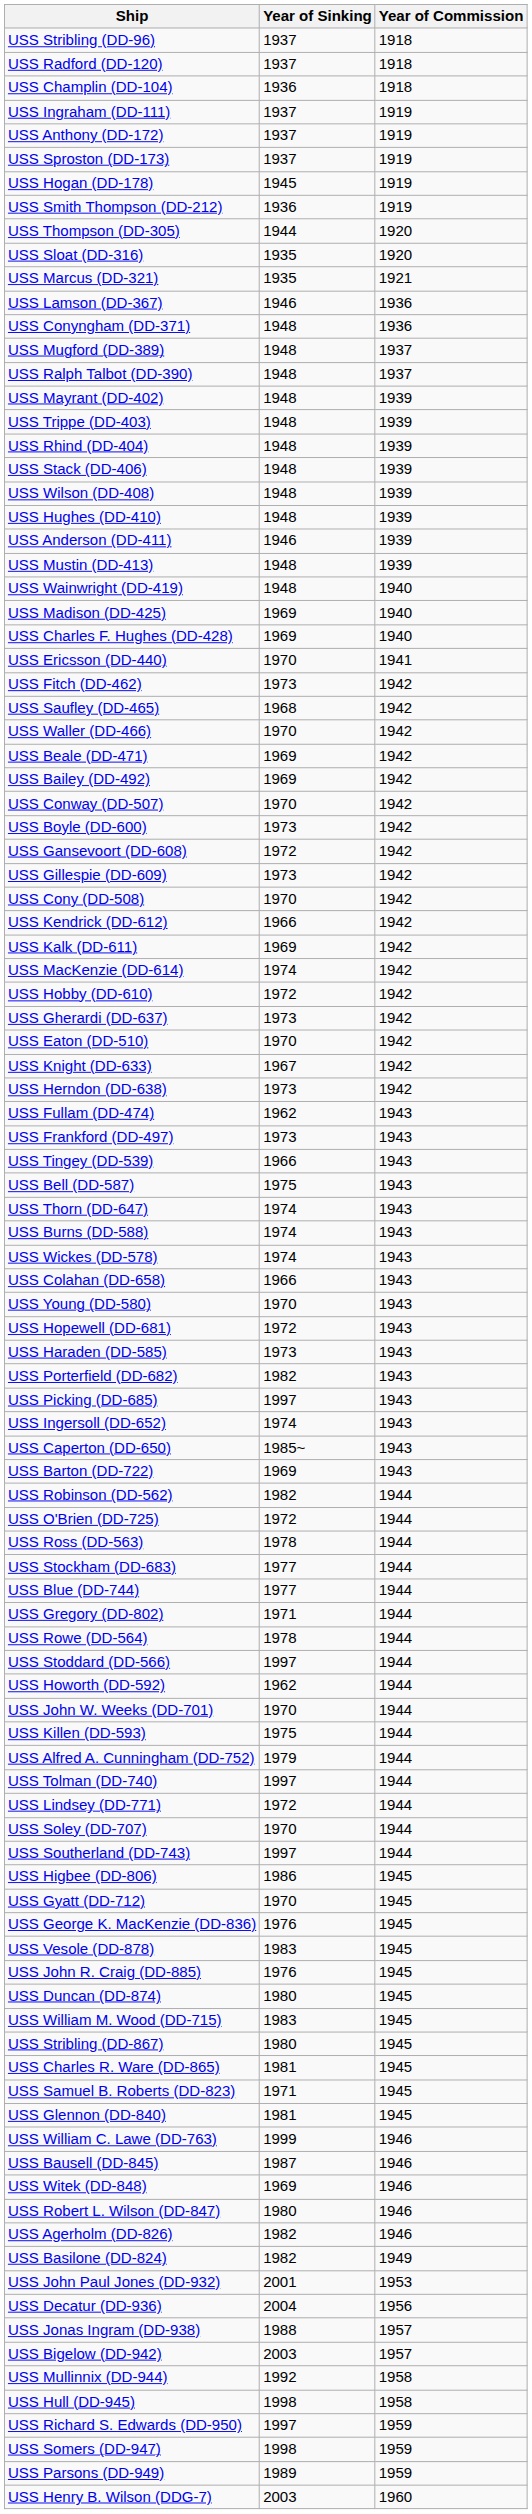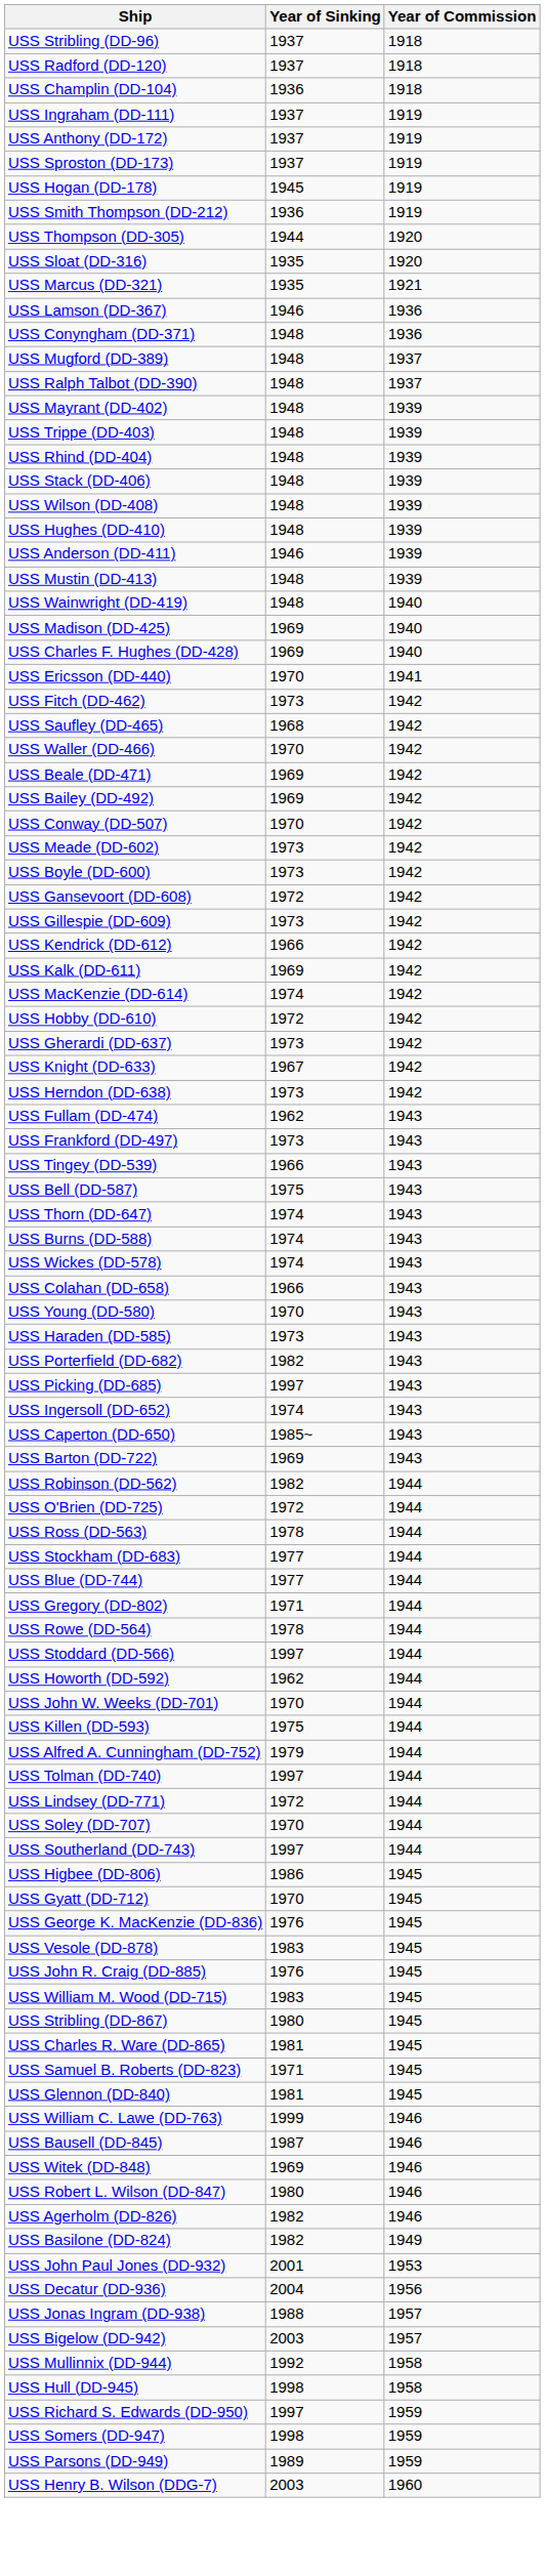 <table class="wikitable sortable">
 <tr>
 <th>Ship</th>
 <th>Year of Sinking</th>
 <th>Year of Commission</th>
 </tr>
 <tr>
 <td><a href='#'>USS Stribling (DD-96)</a></td>
 <td>1937</td>
 <td>1918</td>
 </tr>
 <tr>
 <td><a href='#'>USS Radford (DD-120)</a></td>
 <td>1937</td>
 <td>1918</td>
 </tr>
 <tr>
 <td><a href='#'>USS Champlin (DD-104)</a></td>
 <td>1936</td>
 <td>1918</td>
 </tr>
 <tr>
 <td><a href='#'>USS Ingraham (DD-111)</a></td>
 <td>1937</td>
 <td>1919</td>
 </tr>
 <tr>
 <td><a href='#'>USS Anthony (DD-172)</a></td>
 <td>1937</td>
 <td>1919</td>
 </tr>
 <tr>
 <td><a href='#'>USS Sproston (DD-173)</a></td>
 <td>1937</td>
 <td>1919</td>
 </tr>
 <tr>
 <td><a href='#'>USS Hogan (DD-178)</a></td>
 <td>1945</td>
 <td>1919</td>
 </tr>
 <tr>
 <td><a href='#'>USS Smith Thompson (DD-212)</a></td>
 <td>1936</td>
 <td>1919</td>
 </tr>
 <tr>
 <td><a href='#'>USS Thompson (DD-305)</a></td>
 <td>1944</td>
 <td>1920</td>
 </tr>
 <tr>
 <td><a href='#'>USS Sloat (DD-316)</a></td>
 <td>1935</td>
 <td>1920</td>
 </tr>
 <tr>
 <td><a href='#'>USS Marcus (DD-321)</a></td>
 <td>1935</td>
 <td>1921</td>
 </tr>
 <tr>
 <td><a href='#'>USS Lamson (DD-367)</a></td>
 <td>1946</td>
 <td>1936</td>
 </tr>
 <tr>
 <td><a href='#'>USS Conyngham (DD-371)</a></td>
 <td>1948</td>
 <td>1936</td>
 </tr>
 <tr>
 <td><a href='#'>USS Mugford (DD-389)</a></td>
 <td>1948</td>
 <td>1937</td>
 </tr>
 <tr>
 <td><a href='#'>USS Ralph Talbot (DD-390)</a></td>
 <td>1948</td>
 <td>1937</td>
 </tr>
 <tr>
 <td><a href='#'>USS Mayrant (DD-402)</a></td>
 <td>1948</td>
 <td>1939</td>
 </tr>
 <tr>
 <td><a href='#'>USS Trippe (DD-403)</a></td>
 <td>1948</td>
 <td>1939</td>
 </tr>
 <tr>
 <td><a href='#'>USS Rhind (DD-404)</a></td>
 <td>1948</td>
 <td>1939</td>
 </tr>
 <tr>
 <td><a href='#'>USS Stack (DD-406)</a></td>
 <td>1948</td>
 <td>1939</td>
 </tr>
 <tr>
 <td><a href='#'>USS Wilson (DD-408)</a></td>
 <td>1948</td>
 <td>1939</td>
 </tr>
 <tr>
 <td><a href='#'>USS Hughes (DD-410)</a></td>
 <td>1948</td>
 <td>1939</td>
 </tr>
 <tr>
 <td><a href='#'>USS Anderson (DD-411)</a></td>
 <td>1946</td>
 <td>1939</td>
 </tr>
 <tr>
 <td><a href='#'>USS Mustin (DD-413)</a></td>
 <td>1948</td>
 <td>1939</td>
 </tr>
 <tr>
 <td><a href='#'>USS Wainwright (DD-419)</a></td>
 <td>1948</td>
 <td>1940</td>
 </tr>
 <tr>
 <td><a href='#'>USS Madison (DD-425)</a></td>
 <td>1969</td>
 <td>1940</td>
 </tr>
 <tr>
 <td><a href='#'>USS Charles F. Hughes (DD-428)</a></td>
 <td>1969</td>
 <td>1940</td>
 </tr>
 <tr>
 <td><a href='#'>USS Ericsson (DD-440)</a></td>
 <td>1970</td>
 <td>1941</td>
 </tr>
 <tr>
 <td><a href='#'>USS Fitch (DD-462)</a></td>
 <td>1973</td>
 <td>1942</td>
 </tr>
 <tr>
 <td><a href='#'>USS Saufley (DD-465)</a></td>
 <td>1968</td>
 <td>1942</td>
 </tr>
 <tr>
 <td><a href='#'>USS Waller (DD-466)</a></td>
 <td>1970</td>
 <td>1942</td>
 </tr>
 <tr>
 <td><a href='#'>USS Beale (DD-471)</a></td>
 <td>1969</td>
 <td>1942</td>
 </tr>
 <tr>
 <td><a href='#'>USS Bailey (DD-492)</a></td>
 <td>1969</td>
 <td>1942</td>
 </tr>
 <tr>
 <td><a href='#'>USS Conway (DD-507)</a></td>
 <td>1970</td>
 <td>1942</td>
 </tr>
 <tr>
+<td><a href='#'>USS Meade (DD-602)</a></td>
+<td>1973</td>
+<td>1942</td>
+</tr>
+<tr>
 <td><a href='#'>USS Boyle (DD-600)</a></td>
 <td>1973</td>
 <td>1942</td>
 </tr>
 <tr>
 <td><a href='#'>USS Gansevoort (DD-608)</a></td>
 <td>1972</td>
 <td>1942</td>
 </tr>
 <tr>
 <td><a href='#'>USS Gillespie (DD-609)</a></td>
 <td>1973</td>
-<td>1942</td>
-</tr>
-<tr>
-<td><a href='#'>USS Cony (DD-508)</a></td>
-<td>1970</td>
 <td>1942</td>
 </tr>
 <tr>
 <td><a href='#'>USS Kendrick (DD-612)</a></td>
 <td>1966</td>
 <td>1942</td>
 </tr>
 <tr>
 <td><a href='#'>USS Kalk (DD-611)</a></td>
 <td>1969</td>
 <td>1942</td>
 </tr>
 <tr>
 <td><a href='#'>USS MacKenzie (DD-614)</a></td>
 <td>1974</td>
 <td>1942</td>
 </tr>
 <tr>
 <td><a href='#'>USS Hobby (DD-610)</a></td>
 <td>1972</td>
 <td>1942</td>
 </tr>
 <tr>
 <td><a href='#'>USS Gherardi (DD-637)</a></td>
 <td>1973</td>
-<td>1942</td>
-</tr>
-<tr>
-<td><a href='#'>USS Eaton (DD-510)</a></td>
-<td>1970</td>
 <td>1942</td>
 </tr>
 <tr>
 <td><a href='#'>USS Knight (DD-633)</a></td>
 <td>1967</td>
 <td>1942</td>
 </tr>
 <tr>
 <td><a href='#'>USS Herndon (DD-638)</a></td>
 <td>1973</td>
 <td>1942</td>
 </tr>
 <tr>
 <td><a href='#'>USS Fullam (DD-474)</a></td>
 <td>1962</td>
 <td>1943</td>
 </tr>
 <tr>
 <td><a href='#'>USS Frankford (DD-497)</a></td>
 <td>1973</td>
 <td>1943</td>
 </tr>
 <tr>
 <td><a href='#'>USS Tingey (DD-539)</a></td>
 <td>1966</td>
 <td>1943</td>
 </tr>
 <tr>
 <td><a href='#'>USS Bell (DD-587)</a></td>
 <td>1975</td>
 <td>1943</td>
 </tr>
 <tr>
 <td><a href='#'>USS Thorn (DD-647)</a></td>
 <td>1974</td>
 <td>1943</td>
 </tr>
 <tr>
 <td><a href='#'>USS Burns (DD-588)</a></td>
 <td>1974</td>
 <td>1943</td>
 </tr>
 <tr>
 <td><a href='#'>USS Wickes (DD-578)</a></td>
 <td>1974</td>
 <td>1943</td>
 </tr>
 <tr>
 <td><a href='#'>USS Colahan (DD-658)</a></td>
 <td>1966</td>
 <td>1943</td>
 </tr>
 <tr>
 <td><a href='#'>USS Young (DD-580)</a></td>
 <td>1970</td>
-<td>1943</td>
-</tr>
-<tr>
-<td><a href='#'>USS Hopewell (DD-681)</a></td>
-<td>1972</td>
 <td>1943</td>
 </tr>
 <tr>
 <td><a href='#'>USS Haraden (DD-585)</a></td>
 <td>1973</td>
 <td>1943</td>
 </tr>
 <tr>
 <td><a href='#'>USS Porterfield (DD-682)</a></td>
 <td>1982</td>
 <td>1943</td>
 </tr>
 <tr>
 <td><a href='#'>USS Picking (DD-685)</a></td>
 <td>1997</td>
 <td>1943</td>
 </tr>
 <tr>
 <td><a href='#'>USS Ingersoll (DD-652)</a></td>
 <td>1974</td>
 <td>1943</td>
 </tr>
 <tr>
 <td><a href='#'>USS Caperton (DD-650)</a></td>
 <td>1985~</td>
 <td>1943</td>
 </tr>
 <tr>
 <td><a href='#'>USS Barton (DD-722)</a></td>
 <td>1969</td>
 <td>1943</td>
 </tr>
 <tr>
 <td><a href='#'>USS Robinson (DD-562)</a></td>
 <td>1982</td>
 <td>1944</td>
 </tr>
 <tr>
 <td><a href='#'>USS O'Brien (DD-725)</a></td>
 <td>1972</td>
 <td>1944</td>
 </tr>
 <tr>
 <td><a href='#'>USS Ross (DD-563)</a></td>
 <td>1978</td>
 <td>1944</td>
 </tr>
 <tr>
 <td><a href='#'>USS Stockham (DD-683)</a></td>
 <td>1977</td>
 <td>1944</td>
 </tr>
 <tr>
 <td><a href='#'>USS Blue (DD-744)</a></td>
 <td>1977</td>
 <td>1944</td>
 </tr>
 <tr>
 <td><a href='#'>USS Gregory (DD-802)</a></td>
 <td>1971</td>
 <td>1944</td>
 </tr>
 <tr>
 <td><a href='#'>USS Rowe (DD-564)</a></td>
 <td>1978</td>
 <td>1944</td>
 </tr>
 <tr>
 <td><a href='#'>USS Stoddard (DD-566)</a></td>
 <td>1997</td>
 <td>1944</td>
 </tr>
 <tr>
 <td><a href='#'>USS Howorth (DD-592)</a></td>
 <td>1962</td>
 <td>1944</td>
 </tr>
 <tr>
 <td><a href='#'>USS John W. Weeks (DD-701)</a></td>
 <td>1970</td>
 <td>1944</td>
 </tr>
 <tr>
 <td><a href='#'>USS Killen (DD-593)</a></td>
 <td>1975</td>
 <td>1944</td>
 </tr>
 <tr>
 <td><a href='#'>USS Alfred A. Cunningham (DD-752)</a></td>
 <td>1979</td>
 <td>1944</td>
 </tr>
 <tr>
 <td><a href='#'>USS Tolman (DD-740)</a></td>
 <td>1997</td>
 <td>1944</td>
 </tr>
 <tr>
 <td><a href='#'>USS Lindsey (DD-771)</a></td>
 <td>1972</td>
 <td>1944</td>
 </tr>
 <tr>
 <td><a href='#'>USS Soley (DD-707)</a></td>
 <td>1970</td>
 <td>1944</td>
 </tr>
 <tr>
 <td><a href='#'>USS Southerland (DD-743)</a></td>
 <td>1997</td>
 <td>1944</td>
 </tr>
 <tr>
 <td><a href='#'>USS Higbee (DD-806)</a></td>
 <td>1986</td>
 <td>1945</td>
 </tr>
 <tr>
 <td><a href='#'>USS Gyatt (DD-712)</a></td>
 <td>1970</td>
 <td>1945</td>
 </tr>
 <tr>
 <td><a href='#'>USS George K. MacKenzie (DD-836)</a></td>
 <td>1976</td>
 <td>1945</td>
 </tr>
 <tr>
 <td><a href='#'>USS Vesole (DD-878)</a></td>
 <td>1983</td>
 <td>1945</td>
 </tr>
 <tr>
 <td><a href='#'>USS John R. Craig (DD-885)</a></td>
 <td>1976</td>
 <td>1945</td>
 </tr>
 <tr>
-<td><a href='#'>USS Duncan (DD-874)</a></td>
-<td>1980</td>
-<td>1945</td>
-</tr>
-<tr>
 <td><a href='#'>USS William M. Wood (DD-715)</a></td>
 <td>1983</td>
 <td>1945</td>
 </tr>
 <tr>
 <td><a href='#'>USS Stribling (DD-867)</a></td>
 <td>1980</td>
 <td>1945</td>
 </tr>
 <tr>
 <td><a href='#'>USS Charles R. Ware (DD-865)</a></td>
 <td>1981</td>
 <td>1945</td>
 </tr>
 <tr>
 <td><a href='#'>USS Samuel B. Roberts (DD-823)</a></td>
 <td>1971</td>
 <td>1945</td>
 </tr>
 <tr>
 <td><a href='#'>USS Glennon (DD-840)</a></td>
 <td>1981</td>
 <td>1945</td>
 </tr>
 <tr>
 <td><a href='#'>USS William C. Lawe (DD-763)</a></td>
 <td>1999</td>
 <td>1946</td>
 </tr>
 <tr>
 <td><a href='#'>USS Bausell (DD-845)</a></td>
 <td>1987</td>
 <td>1946</td>
 </tr>
 <tr>
 <td><a href='#'>USS Witek (DD-848)</a></td>
 <td>1969</td>
 <td>1946</td>
 </tr>
 <tr>
 <td><a href='#'>USS Robert L. Wilson (DD-847)</a></td>
 <td>1980</td>
 <td>1946</td>
 </tr>
 <tr>
 <td><a href='#'>USS Agerholm (DD-826)</a></td>
 <td>1982</td>
 <td>1946</td>
 </tr>
 <tr>
 <td><a href='#'>USS Basilone (DD-824)</a></td>
 <td>1982</td>
 <td>1949</td>
 </tr>
 <tr>
 <td><a href='#'>USS John Paul Jones (DD-932)</a></td>
 <td>2001</td>
 <td>1953</td>
 </tr>
 <tr>
 <td><a href='#'>USS Decatur (DD-936)</a></td>
 <td>2004</td>
 <td>1956</td>
 </tr>
 <tr>
 <td><a href='#'>USS Jonas Ingram (DD-938)</a></td>
 <td>1988</td>
 <td>1957</td>
 </tr>
 <tr>
 <td><a href='#'>USS Bigelow (DD-942)</a></td>
 <td>2003</td>
 <td>1957</td>
 </tr>
 <tr>
 <td><a href='#'>USS Mullinnix (DD-944)</a></td>
 <td>1992</td>
 <td>1958</td>
 </tr>
 <tr>
 <td><a href='#'>USS Hull (DD-945)</a></td>
 <td>1998</td>
 <td>1958</td>
 </tr>
 <tr>
 <td><a href='#'>USS Richard S. Edwards (DD-950)</a></td>
 <td>1997</td>
 <td>1959</td>
 </tr>
 <tr>
 <td><a href='#'>USS Somers (DD-947)</a></td>
 <td>1998</td>
 <td>1959</td>
 </tr>
 <tr>
 <td><a href='#'>USS Parsons (DD-949)</a></td>
 <td>1989</td>
 <td>1959</td>
 </tr>
 <tr>
 <td><a href='#'>USS Henry B. Wilson (DDG-7)</a></td>
 <td>2003</td>
 <td>1960</td>
 </tr>
 </table>
